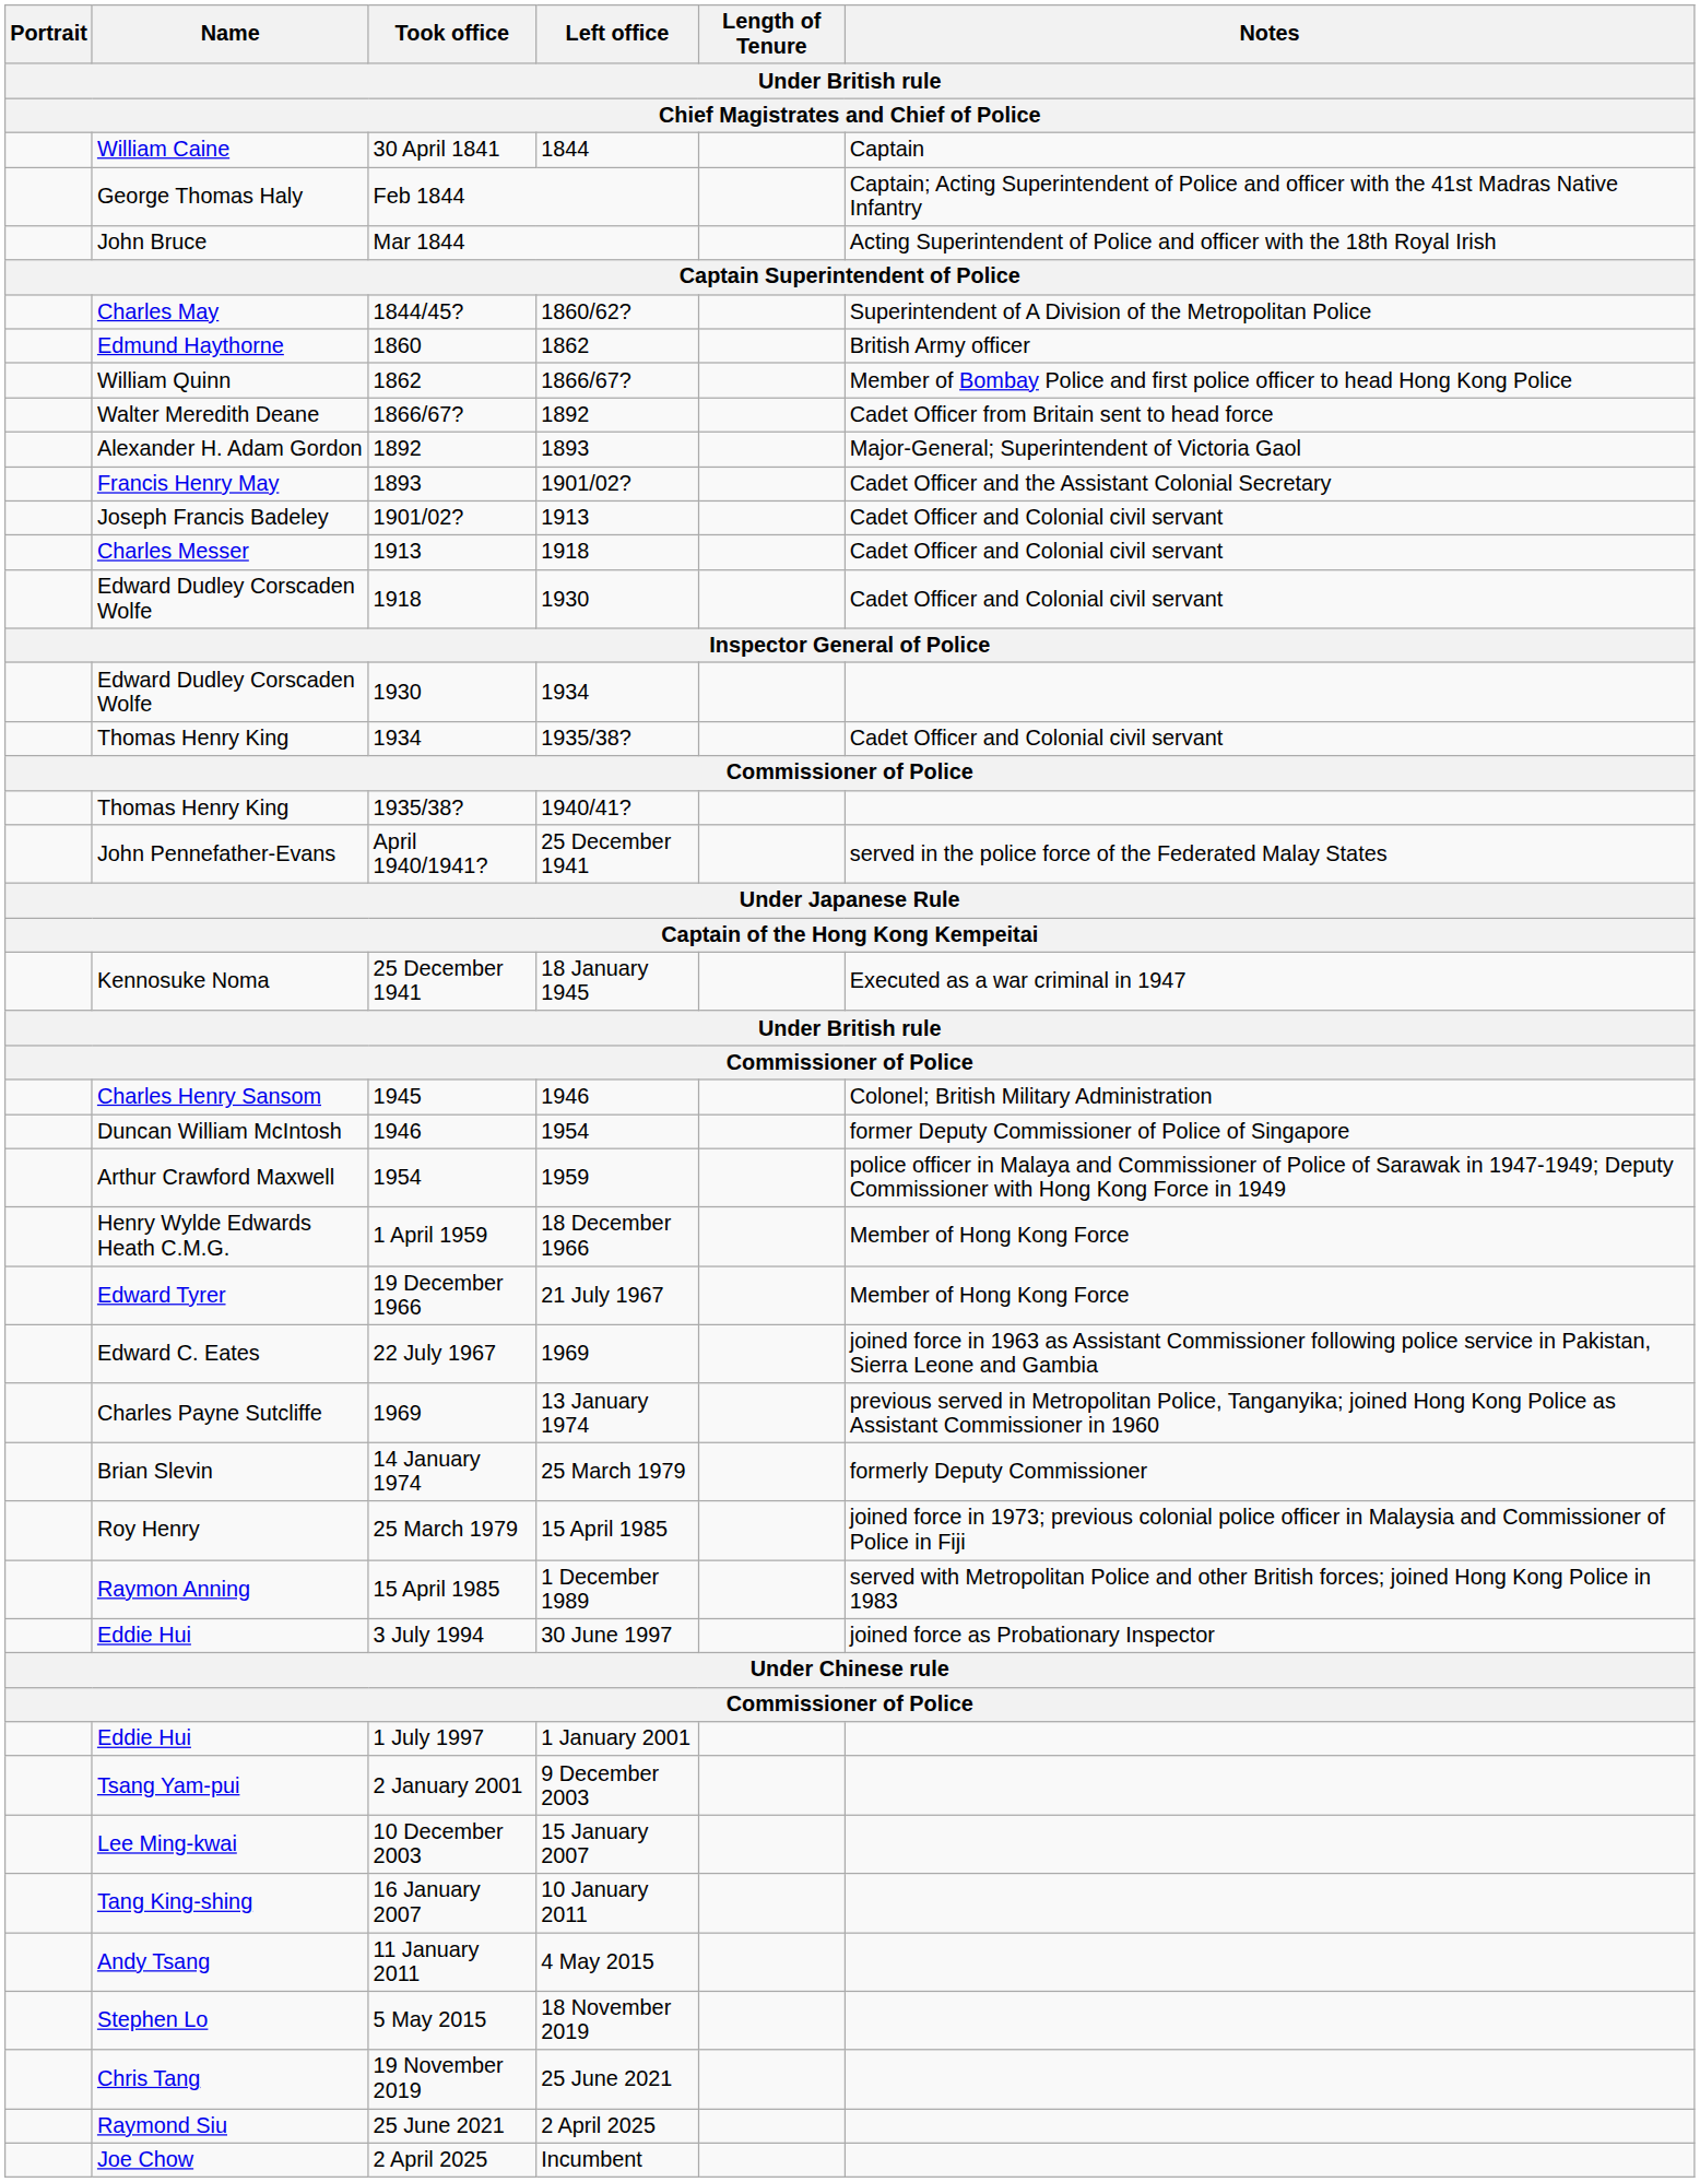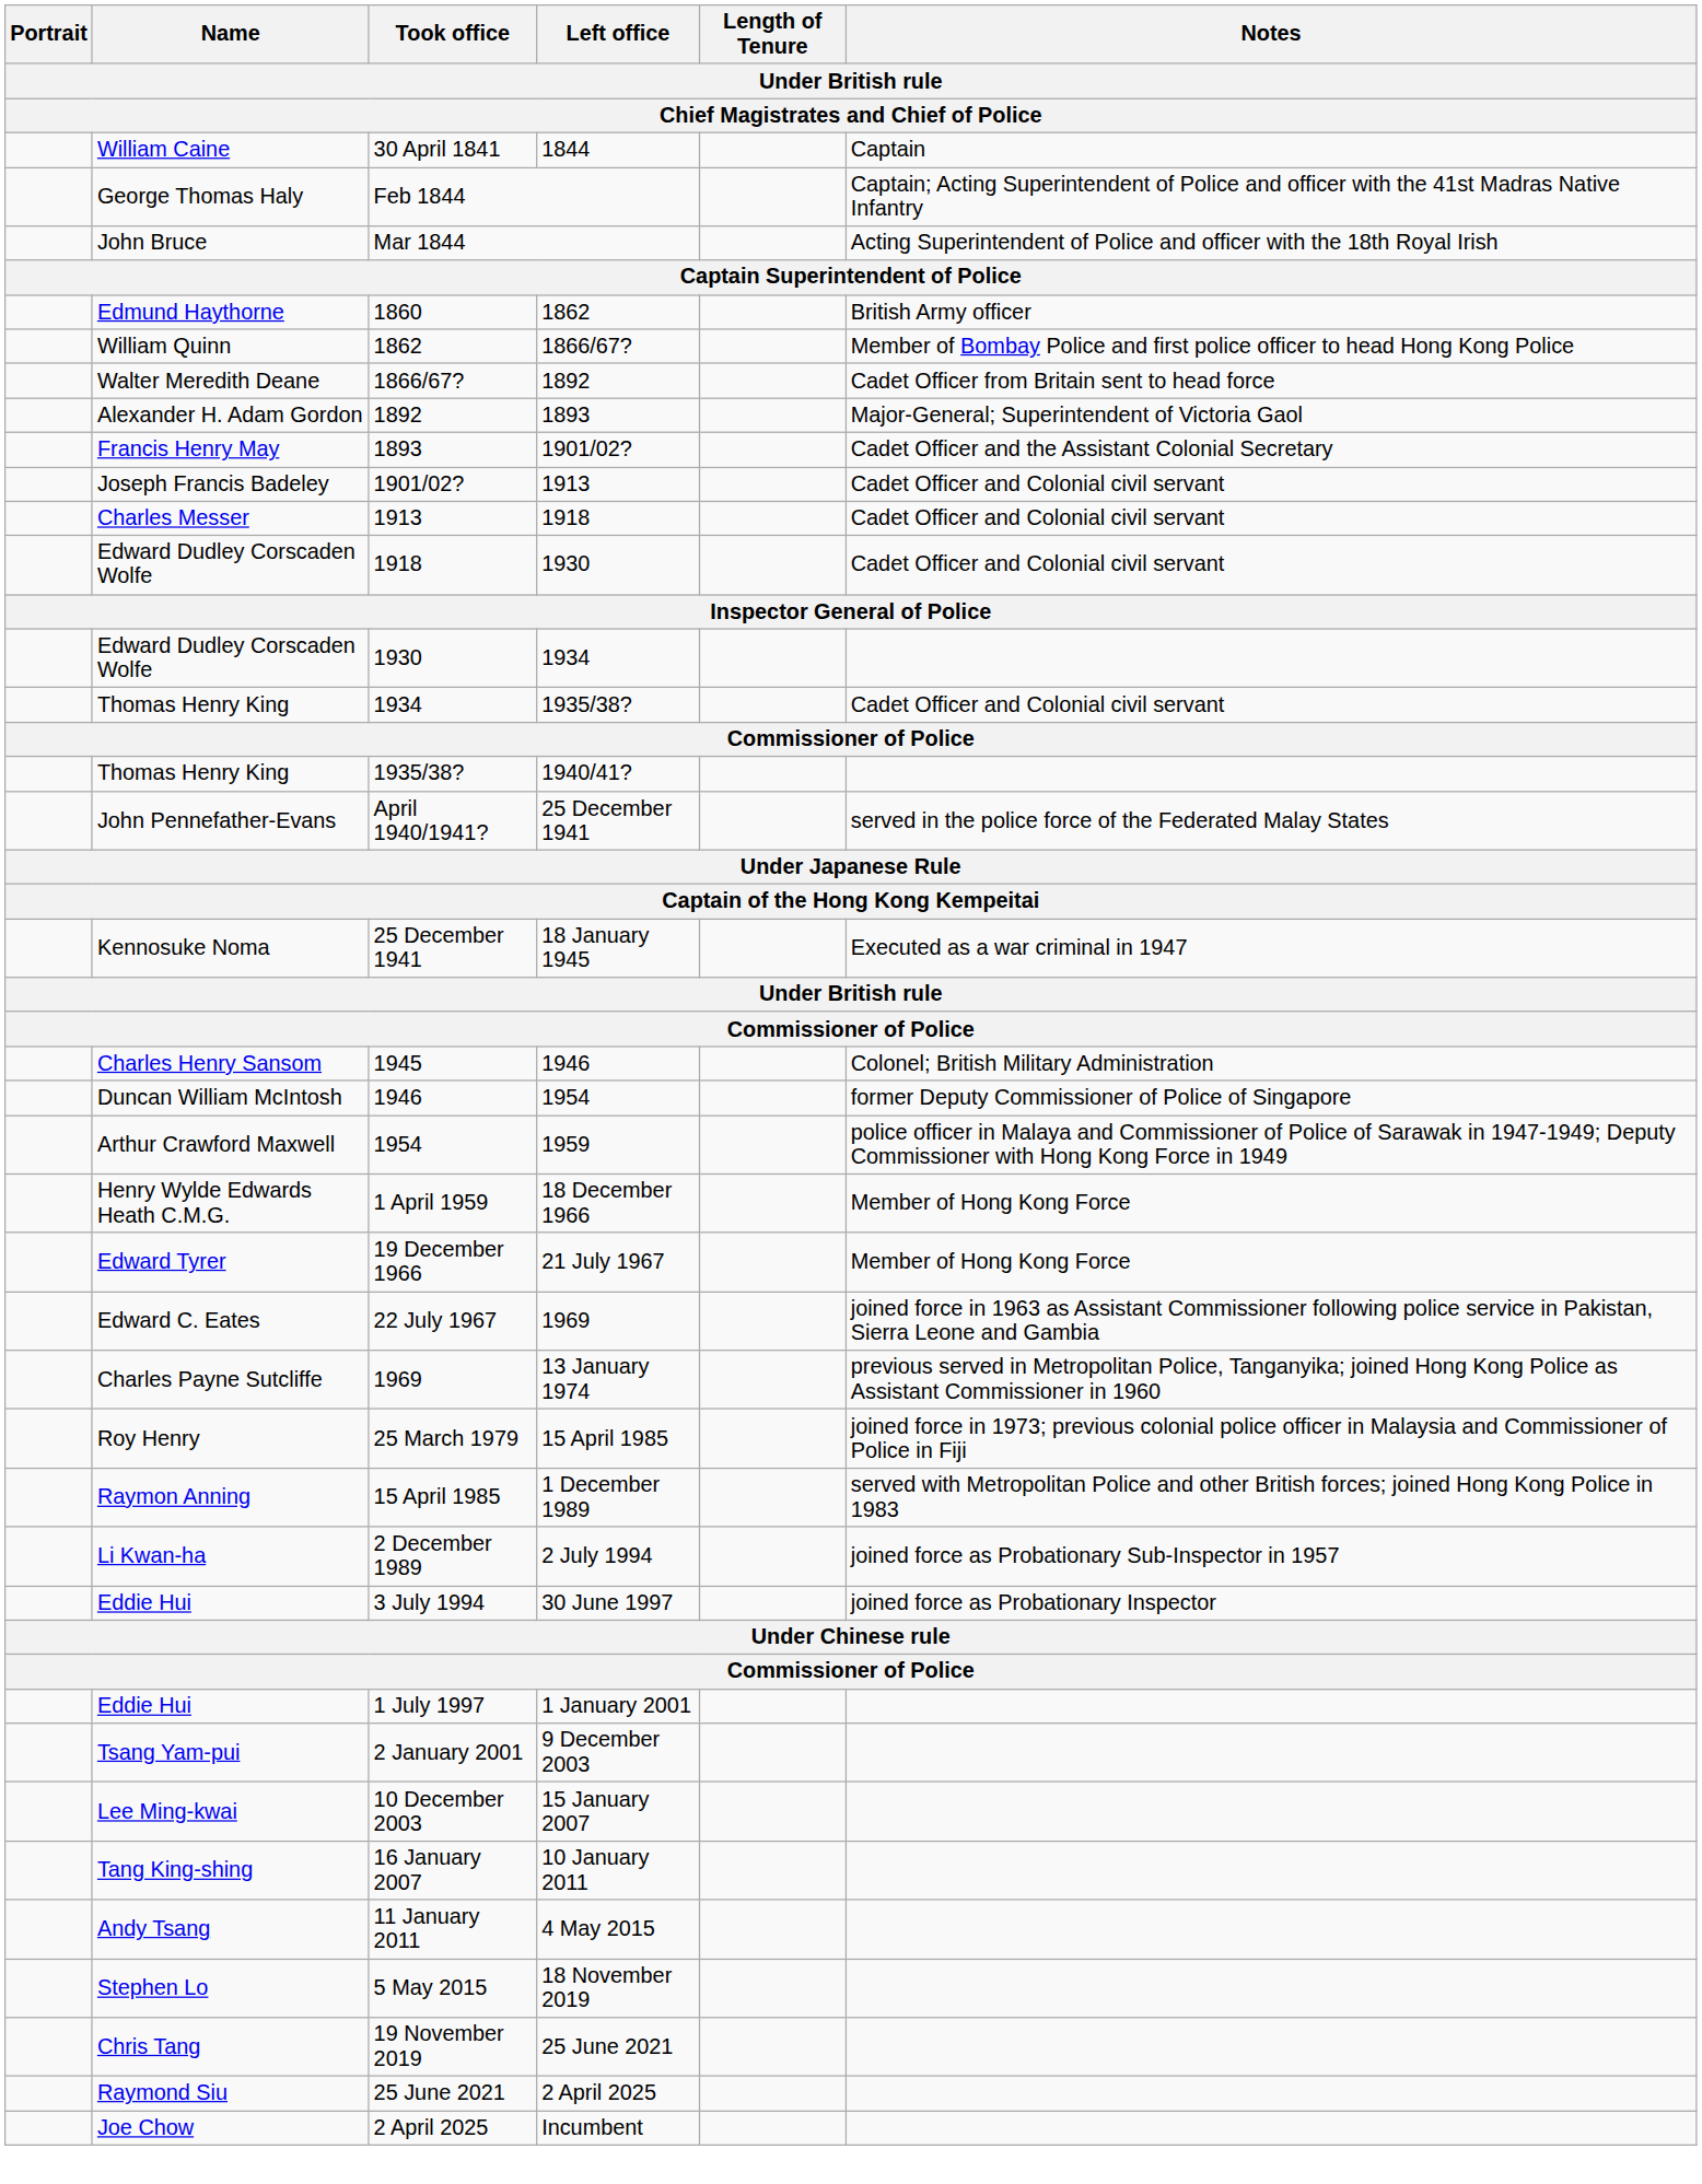 <table class="wikitable">
 <tr>
 <th>Portrait</th>
 <th>Name</th>
 <th>Took office</th>
 <th>Left office</th>
 <th>Length of Tenure</th>
 <th>Notes</th>
 </tr>
 <tr>
 <th colspan="6">Under British rule</th>
 </tr>
 <tr>
 <th colspan="6">Chief Magistrates and Chief of Police</th>
 </tr>
 <tr>
 <td></td>
 <td><a href='#'>William Caine</a></td>
 <td>30 April 1841</td>
 <td>1844</td>
 <td></td>
 <td>Captain</td>
 </tr>
 <tr>
 <td></td>
 <td>George Thomas Haly</td>
 <td colspan="2">Feb 1844</td>
 <td></td>
 <td>Captain; Acting Superintendent of Police and officer with the 41st Madras Native Infantry</td>
 </tr>
 <tr>
 <td></td>
 <td>John Bruce</td>
 <td colspan="2">Mar 1844</td>
 <td></td>
 <td>Acting Superintendent of Police and officer with the 18th Royal Irish</td>
 </tr>
 <tr>
 <th colspan="6">Captain Superintendent of Police</th>
-</tr>
-<tr>
-<td></td>
-<td><a href='#'>Charles May</a></td>
-<td>1844/45?</td>
-<td>1860/62?</td>
-<td></td>
-<td>Superintendent of A Division of the Metropolitan Police</td>
 </tr>
 <tr>
 <td></td>
 <td><a href='#'>Edmund Haythorne</a></td>
 <td>1860</td>
 <td>1862</td>
 <td></td>
 <td>British Army officer</td>
 </tr>
 <tr>
 <td></td>
 <td>William Quinn</td>
 <td>1862</td>
 <td>1866/67?</td>
 <td></td>
 <td>Member of <a href='#'>Bombay</a> Police and first police officer to head Hong Kong Police</td>
 </tr>
 <tr>
 <td></td>
 <td>Walter Meredith Deane</td>
 <td>1866/67?</td>
 <td>1892</td>
 <td></td>
 <td>Cadet Officer from Britain sent to head force</td>
 </tr>
 <tr>
 <td></td>
 <td>Alexander H. Adam Gordon</td>
 <td>1892</td>
 <td>1893</td>
 <td></td>
 <td>Major-General; Superintendent of Victoria Gaol</td>
 </tr>
 <tr>
 <td></td>
 <td><a href='#'>Francis Henry May</a></td>
 <td>1893</td>
 <td>1901/02?</td>
 <td></td>
 <td>Cadet Officer and the Assistant Colonial Secretary</td>
 </tr>
 <tr>
 <td></td>
 <td>Joseph Francis Badeley</td>
 <td>1901/02?</td>
 <td>1913</td>
 <td></td>
 <td>Cadet Officer and Colonial civil servant</td>
 </tr>
 <tr>
 <td></td>
 <td><a href='#'>Charles Messer</a></td>
 <td>1913</td>
 <td>1918</td>
 <td></td>
 <td>Cadet Officer and Colonial civil servant</td>
 </tr>
 <tr>
 <td></td>
 <td>Edward Dudley Corscaden Wolfe</td>
 <td>1918</td>
 <td>1930</td>
 <td></td>
 <td>Cadet Officer and Colonial civil servant</td>
 </tr>
 <tr>
 <th colspan="6">Inspector General of Police</th>
 </tr>
 <tr>
 <td></td>
 <td>Edward Dudley Corscaden Wolfe</td>
 <td>1930</td>
 <td>1934</td>
 <td></td>
 <td></td>
 </tr>
 <tr>
 <td></td>
 <td>Thomas Henry King</td>
 <td>1934</td>
 <td>1935/38?</td>
 <td></td>
 <td>Cadet Officer and Colonial civil servant</td>
 </tr>
 <tr>
 <th colspan="6">Commissioner of Police</th>
 </tr>
 <tr>
 <td></td>
 <td>Thomas Henry King</td>
 <td>1935/38?</td>
 <td>1940/41?</td>
 <td></td>
 <td></td>
 </tr>
 <tr>
 <td></td>
 <td>John Pennefather-Evans</td>
 <td>April 1940/1941?</td>
 <td>25 December 1941</td>
 <td></td>
 <td>served in the police force of the Federated Malay States</td>
 </tr>
 <tr>
 <th colspan="6">Under Japanese Rule</th>
 </tr>
 <tr>
 <th colspan="6">Captain of the Hong Kong Kempeitai</th>
 </tr>
 <tr>
 <td></td>
 <td>Kennosuke Noma</td>
 <td>25 December 1941</td>
 <td>18 January 1945</td>
 <td></td>
 <td>Executed as a war criminal in 1947</td>
 </tr>
 <tr>
 <th colspan="6">Under British rule</th>
 </tr>
 <tr>
 <th colspan="6">Commissioner of Police</th>
 </tr>
 <tr>
 <td></td>
 <td><a href='#'>Charles Henry Sansom</a></td>
 <td>1945</td>
 <td>1946</td>
 <td></td>
 <td>Colonel; British Military Administration</td>
 </tr>
 <tr>
 <td></td>
 <td>Duncan William McIntosh</td>
 <td>1946</td>
 <td>1954</td>
 <td></td>
 <td>former Deputy Commissioner of Police of Singapore</td>
 </tr>
 <tr>
 <td></td>
 <td>Arthur Crawford Maxwell</td>
 <td>1954</td>
 <td>1959</td>
 <td></td>
 <td>police officer in Malaya and Commissioner of Police of Sarawak in 1947-1949; Deputy Commissioner with Hong Kong Force in 1949</td>
 </tr>
 <tr>
 <td></td>
 <td>Henry Wylde Edwards Heath C.M.G.</td>
 <td>1 April 1959</td>
 <td>18 December 1966</td>
 <td></td>
 <td>Member of Hong Kong Force</td>
 </tr>
 <tr>
 <td></td>
 <td><a href='#'>Edward Tyrer</a></td>
 <td>19 December 1966</td>
 <td>21 July 1967</td>
 <td></td>
 <td>Member of Hong Kong Force</td>
 </tr>
 <tr>
 <td></td>
 <td>Edward C. Eates</td>
 <td>22 July 1967</td>
 <td>1969</td>
 <td></td>
 <td>joined force in 1963 as Assistant Commissioner following police service in Pakistan, Sierra Leone and Gambia</td>
 </tr>
 <tr>
 <td></td>
 <td>Charles Payne Sutcliffe</td>
 <td>1969</td>
 <td>13 January 1974</td>
 <td></td>
 <td>previous served in Metropolitan Police, Tanganyika; joined Hong Kong Police as Assistant Commissioner in 1960</td>
 </tr>
 <tr>
 <td></td>
-<td>Brian Slevin</td>
-<td>14 January 1974</td>
-<td>25 March 1979</td>
-<td></td>
-<td>formerly Deputy Commissioner</td>
-</tr>
-<tr>
-<td></td>
 <td>Roy Henry</td>
 <td>25 March 1979</td>
 <td>15 April 1985</td>
 <td></td>
 <td>joined force in 1973; previous colonial police officer in Malaysia and Commissioner of Police in Fiji</td>
 </tr>
 <tr>
 <td></td>
 <td><a href='#'>Raymon Anning</a></td>
 <td>15 April 1985</td>
 <td>1 December 1989</td>
 <td></td>
 <td>served with Metropolitan Police and other British forces; joined Hong Kong Police in 1983</td>
+</tr>
+<tr>
+<td></td>
+<td><a href='#'>Li Kwan-ha</a></td>
+<td>2 December 1989</td>
+<td>2 July 1994</td>
+<td></td>
+<td>joined force as Probationary Sub-Inspector in 1957</td>
 </tr>
 <tr>
 <td></td>
 <td><a href='#'>Eddie Hui</a></td>
 <td>3 July 1994</td>
 <td>30 June 1997</td>
 <td></td>
 <td>joined force as Probationary Inspector</td>
 </tr>
 <tr>
 <th colspan="6">Under Chinese rule</th>
 </tr>
 <tr>
 <th colspan="6">Commissioner of Police</th>
 </tr>
 <tr>
 <td></td>
 <td><a href='#'>Eddie Hui</a></td>
 <td>1 July 1997</td>
 <td>1 January 2001</td>
 <td></td>
 <td></td>
 </tr>
 <tr>
 <td></td>
 <td><a href='#'>Tsang Yam-pui</a></td>
 <td>2 January 2001</td>
 <td>9 December 2003</td>
 <td></td>
 <td></td>
 </tr>
 <tr>
 <td></td>
 <td><a href='#'>Lee Ming-kwai</a></td>
 <td>10 December 2003</td>
 <td>15 January 2007</td>
 <td></td>
 <td></td>
 </tr>
 <tr>
 <td></td>
 <td><a href='#'>Tang King-shing</a></td>
 <td>16 January 2007</td>
 <td>10 January 2011</td>
 <td></td>
 <td></td>
 </tr>
 <tr>
 <td></td>
 <td><a href='#'>Andy Tsang</a></td>
 <td>11 January 2011</td>
 <td>4 May 2015</td>
 <td></td>
 <td></td>
 </tr>
 <tr>
 <td></td>
 <td><a href='#'>Stephen Lo</a></td>
 <td>5 May 2015</td>
 <td>18 November 2019</td>
 <td></td>
 <td></td>
 </tr>
 <tr>
 <td></td>
 <td><a href='#'>Chris Tang</a></td>
 <td>19 November 2019</td>
 <td>25 June 2021</td>
 <td></td>
 <td></td>
 </tr>
 <tr>
 <td></td>
 <td><a href='#'>Raymond Siu</a></td>
 <td>25 June 2021</td>
 <td>2 April 2025</td>
 <td></td>
 <td></td>
 </tr>
 <tr>
 <td></td>
 <td><a href='#'>Joe Chow</a></td>
 <td>2 April 2025</td>
 <td>Incumbent</td>
 <td></td>
 <td></td>
 </tr>
 </table>
